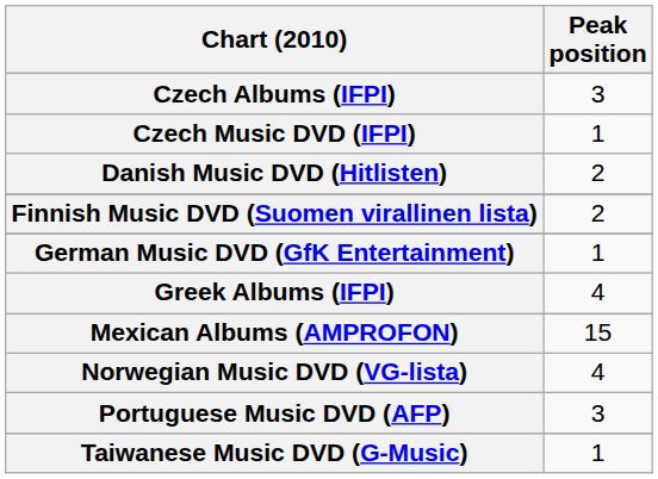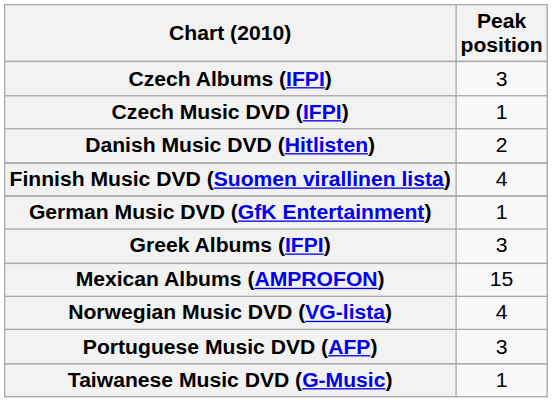 <table class="wikitable sortable plainrowheaders" style="text-align:center">
 <tr>
 <th scope="col">Chart (2010)</th>
 <th scope="col">Peak<br>position</th>
 </tr>
 <tr>
 </tr>
 <tr>
 </tr>
 <tr>
 </tr>
 <tr>
 </tr>
 <tr>
 </tr>
 <tr>
 </tr>
 <tr>
 <th scope="row">Czech Albums (<a href='#'>IFPI</a>)</th>
 <td>3</td>
 </tr>
 <tr>
 <th scope="row">Czech Music DVD (<a href='#'>IFPI</a>)</th>
 <td>1</td>
 </tr>
 <tr>
 <th scope="row">Danish Music DVD (<a href='#'>Hitlisten</a>)</th>
 <td>2</td>
 </tr>
 <tr>
 </tr>
 <tr>
 </tr>
 <tr>
 <th scope="row">Finnish Music DVD (<a href='#'>Suomen virallinen lista</a>)</th>
-<td>2</td>
+<td>4</td>
 </tr>
 <tr>
 </tr>
 <tr>
 </tr>
 <tr>
 <th scope="row">German Music DVD (<a href='#'>GfK Entertainment</a>)</th>
 <td>1</td>
 </tr>
 <tr>
 <th scope="row">Greek Albums (<a href='#'>IFPI</a>)</th>
-<td>4</td>
+<td>3</td>
 </tr>
 <tr>
 </tr>
 <tr>
 </tr>
 <tr>
 <th scope="row">Mexican Albums (<a href='#'>AMPROFON</a>)</th>
 <td>15</td>
 </tr>
 <tr>
 <th scope="row">Norwegian Music DVD (<a href='#'>VG-lista</a>)</th>
 <td>4</td>
 </tr>
 <tr>
 <th scope="row">Portuguese Music DVD (<a href='#'>AFP</a>)</th>
 <td>3</td>
 </tr>
 <tr>
 </tr>
 <tr>
 </tr>
 <tr>
 </tr>
 <tr>
 </tr>
 <tr>
 </tr>
 <tr>
 <th scope="row">Taiwanese Music DVD (<a href='#'>G-Music</a>)</th>
 <td>1</td>
 </tr>
 </table>
